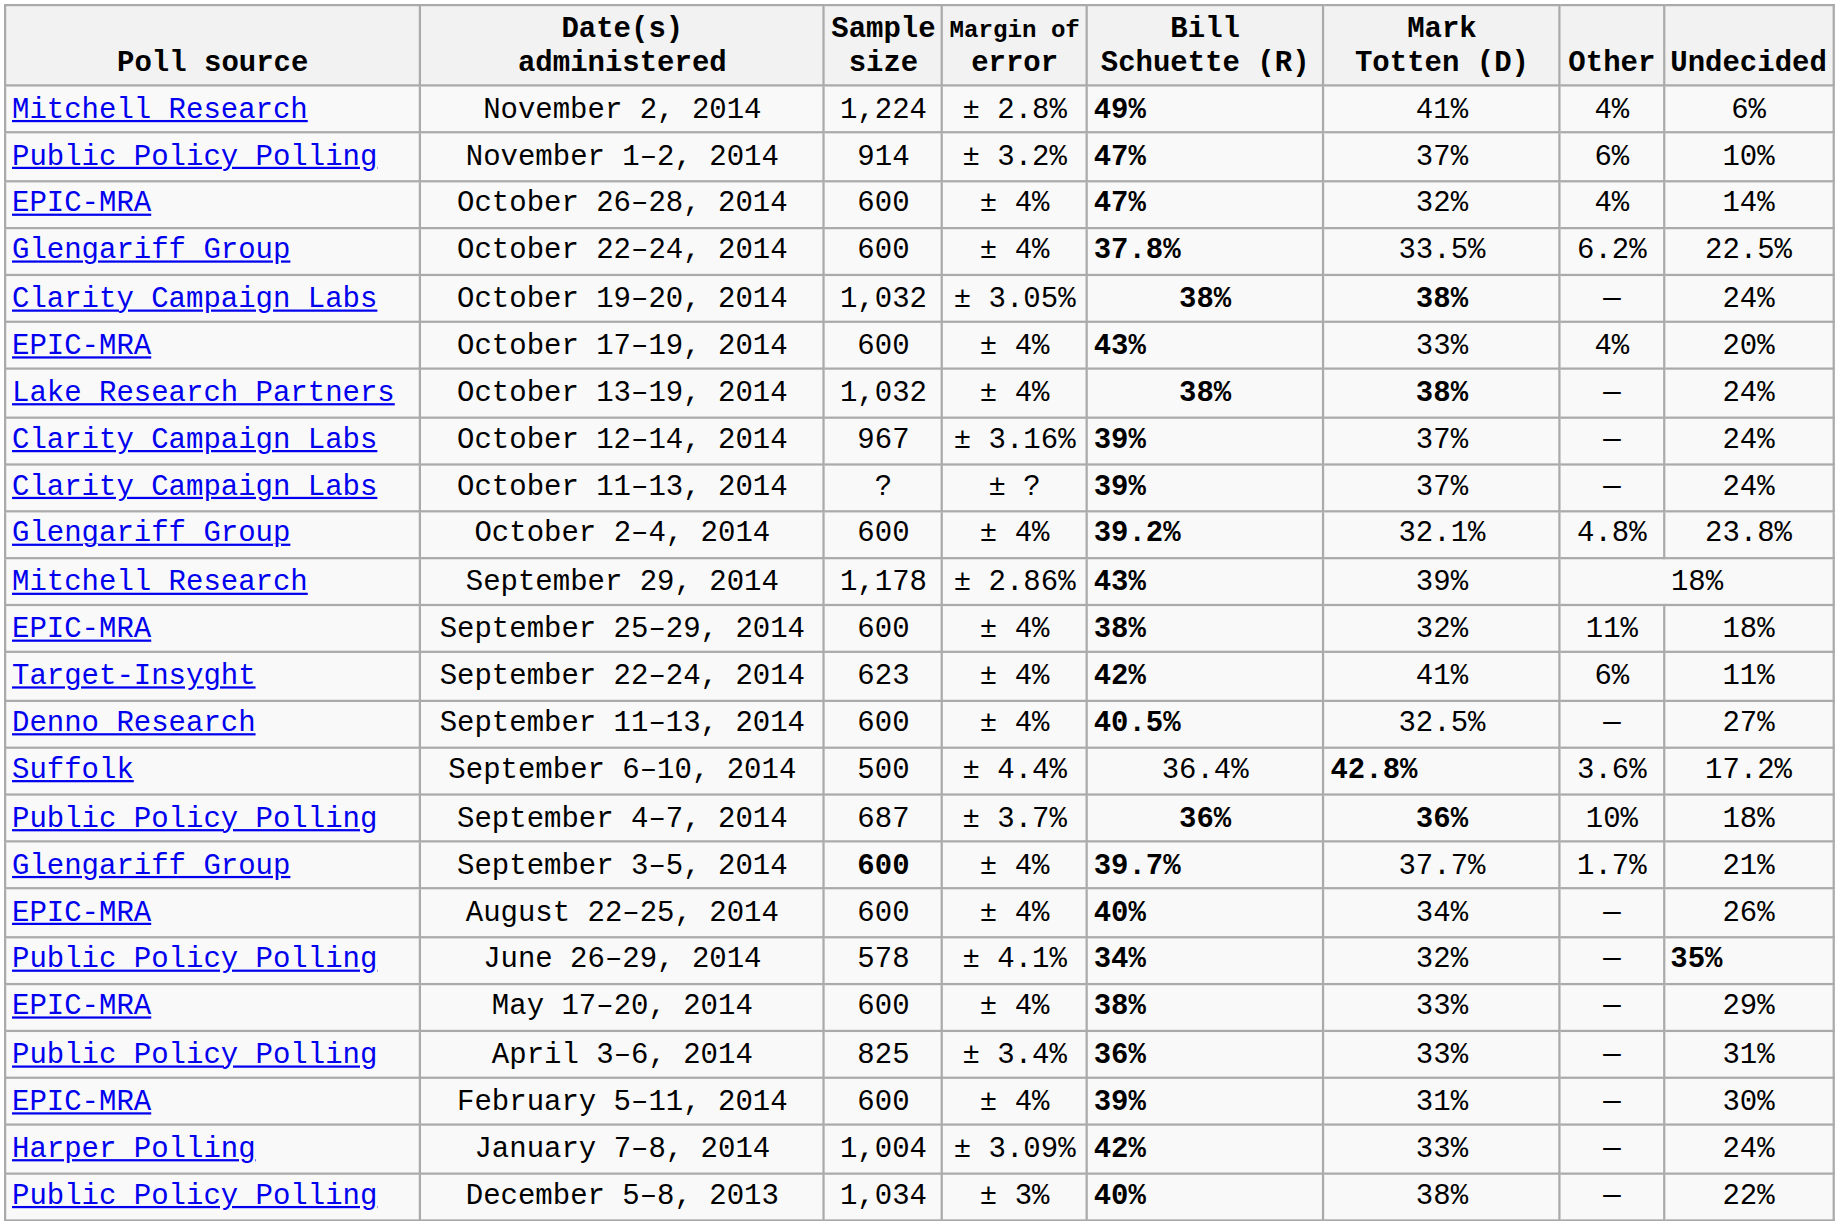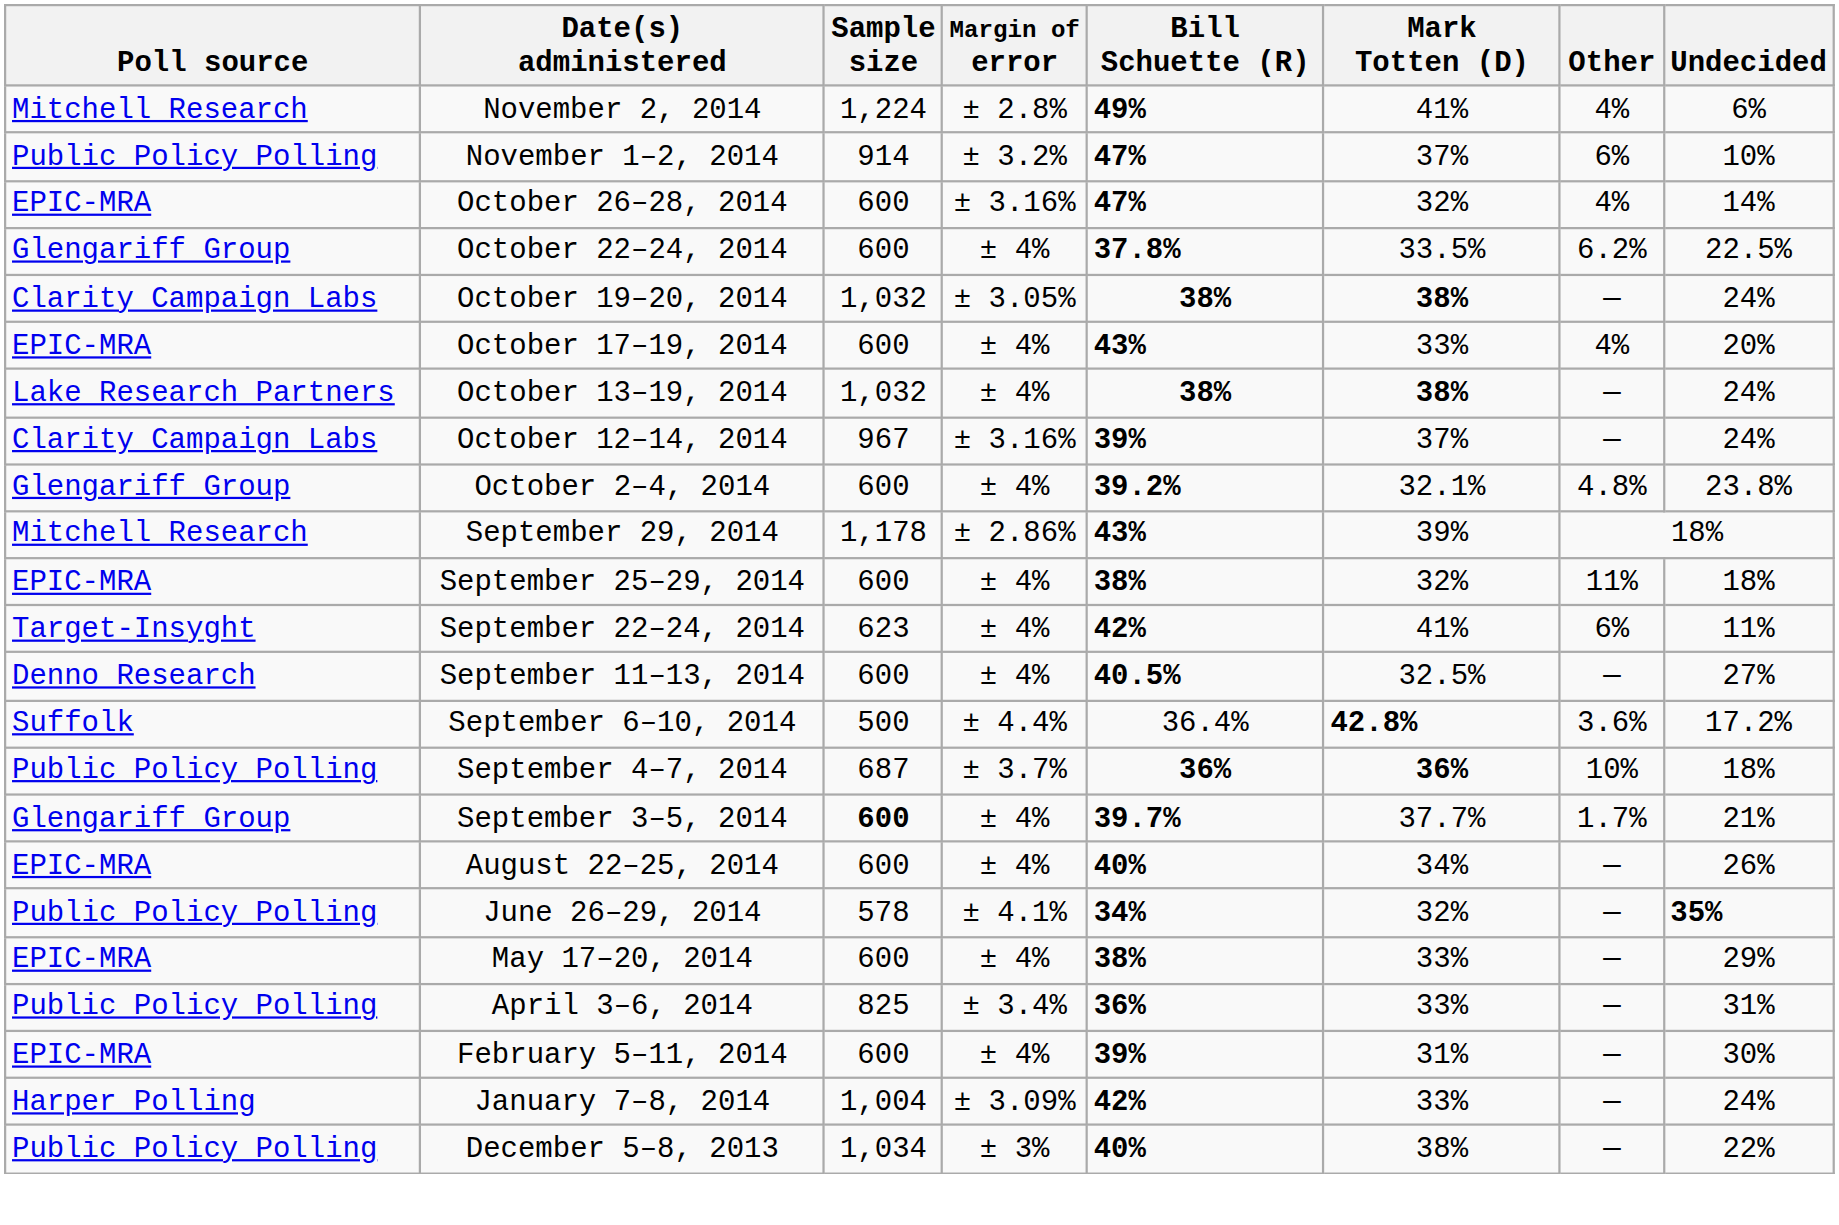 <table class="wikitable">
 <tr valign= bottom>
 <th style="width:180px;">Poll source</th>
 <th style="width:175px;">Date(s)<br>administered</th>
 <th class=small>Sample<br>size</th>
 <th class=small><small>Margin of</small><br>error</th>
 <th style="width:100px;">Bill<br>Schuette (R)</th>
 <th style="width:100px;">Mark<br>Totten (D)</th>
 <th style="width:40px;">Other</th>
 <th style="width:40px;">Undecided</th>
 </tr>
 <tr>
 <td><a href='#'>Mitchell Research</a></td>
 <td align=center>November 2, 2014</td>
 <td align=center>1,224</td>
 <td align=center>± 2.8%</td>
 <td><strong>49%</strong></td>
 <td align=center>41%</td>
 <td align=center>4%</td>
 <td align=center>6%</td>
 </tr>
 <tr>
 <td><a href='#'>Public Policy Polling</a></td>
 <td align=center>November 1–2, 2014</td>
 <td align=center>914</td>
 <td align=center>± 3.2%</td>
 <td><strong>47%</strong></td>
 <td align=center>37%</td>
 <td align=center>6%</td>
 <td align=center>10%</td>
 </tr>
 <tr>
 <td><a href='#'>EPIC-MRA</a></td>
 <td align=center>October 26–28, 2014</td>
 <td align=center>600</td>
-<td align=center>± 4%</td>
+<td align=center>± 3.16%</td>
 <td><strong>47%</strong></td>
 <td align=center>32%</td>
 <td align=center>4%</td>
 <td align=center>14%</td>
 </tr>
 <tr>
 <td><a href='#'>Glengariff Group</a></td>
 <td align=center>October 22–24, 2014</td>
 <td align=center>600</td>
 <td align=center>± 4%</td>
 <td><strong>37.8%</strong></td>
 <td align=center>33.5%</td>
 <td align=center>6.2%</td>
 <td align=center>22.5%</td>
 </tr>
 <tr>
 <td><a href='#'>Clarity Campaign Labs</a></td>
 <td align=center>October 19–20, 2014</td>
 <td align=center>1,032</td>
 <td align=center>± 3.05%</td>
 <td align=center><strong>38%</strong></td>
 <td align=center><strong>38%</strong></td>
 <td align=center>—</td>
 <td align=center>24%</td>
 </tr>
 <tr>
 <td><a href='#'>EPIC-MRA</a></td>
 <td align=center>October 17–19, 2014</td>
 <td align=center>600</td>
 <td align=center>± 4%</td>
 <td><strong>43%</strong></td>
 <td align=center>33%</td>
 <td align=center>4%</td>
 <td align=center>20%</td>
 </tr>
 <tr>
 <td><a href='#'>Lake Research Partners</a></td>
 <td align=center>October 13–19, 2014</td>
 <td align=center>1,032</td>
 <td align=center>± 4%</td>
 <td align=center><strong>38%</strong></td>
 <td align=center><strong>38%</strong></td>
 <td align=center>—</td>
 <td align=center>24%</td>
 </tr>
 <tr>
 <td><a href='#'>Clarity Campaign Labs</a></td>
 <td align=center>October 12–14, 2014</td>
 <td align=center>967</td>
 <td align=center>± 3.16%</td>
-<td><strong>39%</strong></td>
-<td align=center>37%</td>
-<td align=center>—</td>
-<td align=center>24%</td>
-</tr>
-<tr>
-<td><a href='#'>Clarity Campaign Labs</a></td>
-<td align=center>October 11–13, 2014</td>
-<td align=center>?</td>
-<td align=center>± ?</td>
 <td><strong>39%</strong></td>
 <td align=center>37%</td>
 <td align=center>—</td>
 <td align=center>24%</td>
 </tr>
 <tr>
 <td><a href='#'>Glengariff Group</a></td>
 <td align=center>October 2–4, 2014</td>
 <td align=center>600</td>
 <td align=center>± 4%</td>
 <td><strong>39.2%</strong></td>
 <td align=center>32.1%</td>
 <td align=center>4.8%</td>
 <td align=center>23.8%</td>
 </tr>
 <tr>
 <td><a href='#'>Mitchell Research</a></td>
 <td align=center>September 29, 2014</td>
 <td align=center>1,178</td>
 <td align=center>± 2.86%</td>
 <td><strong>43%</strong></td>
 <td align=center>39%</td>
 <td colspan=2 align=center>18%</td>
 </tr>
 <tr>
 <td><a href='#'>EPIC-MRA</a></td>
 <td align=center>September 25–29, 2014</td>
 <td align=center>600</td>
 <td align=center>± 4%</td>
 <td><strong>38%</strong></td>
 <td align=center>32%</td>
 <td align=center>11%</td>
 <td align=center>18%</td>
 </tr>
 <tr>
 <td><a href='#'>Target-Insyght</a></td>
 <td align=center>September 22–24, 2014</td>
 <td align=center>623</td>
 <td align=center>± 4%</td>
 <td><strong>42%</strong></td>
 <td align=center>41%</td>
 <td align=center>6%</td>
 <td align=center>11%</td>
 </tr>
 <tr>
 <td><a href='#'>Denno Research</a></td>
 <td align=center>September 11–13, 2014</td>
 <td align=center>600</td>
 <td align=center>± 4%</td>
 <td><strong>40.5%</strong></td>
 <td align=center>32.5%</td>
 <td align=center>—</td>
 <td align=center>27%</td>
 </tr>
 <tr>
 <td><a href='#'>Suffolk</a></td>
 <td align=center>September 6–10, 2014</td>
 <td align=center>500</td>
 <td align=center>± 4.4%</td>
 <td align=center>36.4%</td>
 <td><strong>42.8%</strong></td>
 <td align=center>3.6%</td>
 <td align=center>17.2%</td>
 </tr>
 <tr>
 <td><a href='#'>Public Policy Polling</a></td>
 <td align=center>September 4–7, 2014</td>
 <td align=center>687</td>
 <td align=center>± 3.7%</td>
 <td align=center><strong>36%</strong></td>
 <td align=center><strong>36%</strong></td>
 <td align=center>10%</td>
 <td align=center>18%</td>
 </tr>
 <tr>
 <td><a href='#'>Glengariff Group</a></td>
 <td align=center>September 3–5, 2014</td>
 <td align=center><strong>600</strong></td>
 <td align=center>± 4%</td>
 <td><strong>39.7%</strong></td>
 <td align=center>37.7%</td>
 <td align=center>1.7%</td>
 <td align=center>21%</td>
 </tr>
 <tr>
 <td><a href='#'>EPIC-MRA</a></td>
 <td align=center>August 22–25, 2014</td>
 <td align=center>600</td>
 <td align=center>± 4%</td>
 <td><strong>40%</strong></td>
 <td align=center>34%</td>
 <td align=center>—</td>
 <td align=center>26%</td>
 </tr>
 <tr>
 <td><a href='#'>Public Policy Polling</a></td>
 <td align=center>June 26–29, 2014</td>
 <td align=center>578</td>
 <td align=center>± 4.1%</td>
 <td><strong>34%</strong></td>
 <td align=center>32%</td>
 <td align=center>—</td>
 <td><strong>35%</strong></td>
 </tr>
 <tr>
 <td><a href='#'>EPIC-MRA</a></td>
 <td align=center>May 17–20, 2014</td>
 <td align=center>600</td>
 <td align=center>± 4%</td>
 <td><strong>38%</strong></td>
 <td align=center>33%</td>
 <td align=center>—</td>
 <td align=center>29%</td>
 </tr>
 <tr>
 <td><a href='#'>Public Policy Polling</a></td>
 <td align=center>April 3–6, 2014</td>
 <td align=center>825</td>
 <td align=center>± 3.4%</td>
 <td><strong>36%</strong></td>
 <td align=center>33%</td>
 <td align=center>—</td>
 <td align=center>31%</td>
 </tr>
 <tr>
 <td><a href='#'>EPIC-MRA</a></td>
 <td align=center>February 5–11, 2014</td>
 <td align=center>600</td>
 <td align=center>± 4%</td>
 <td><strong>39%</strong></td>
 <td align=center>31%</td>
 <td align=center>—</td>
 <td align=center>30%</td>
 </tr>
 <tr>
 <td><a href='#'>Harper Polling</a></td>
 <td align=center>January 7–8, 2014</td>
 <td align=center>1,004</td>
 <td align=center>± 3.09%</td>
 <td><strong>42%</strong></td>
 <td align=center>33%</td>
 <td align=center>—</td>
 <td align=center>24%</td>
 </tr>
 <tr>
 <td><a href='#'>Public Policy Polling</a></td>
 <td align=center>December 5–8, 2013</td>
 <td align=center>1,034</td>
 <td align=center>± 3%</td>
 <td><strong>40%</strong></td>
 <td align=center>38%</td>
 <td align=center>—</td>
 <td align=center>22%</td>
 </tr>
 </table>
